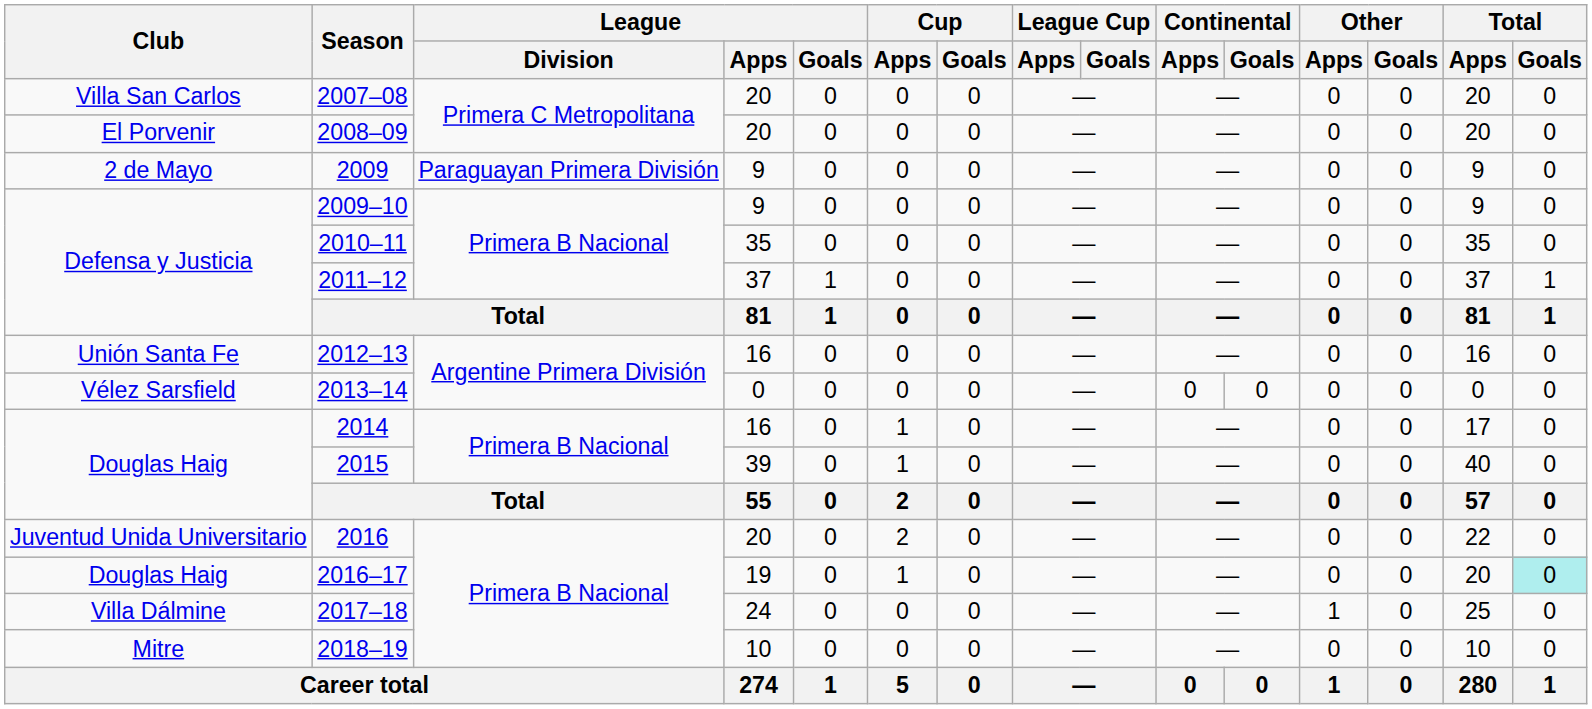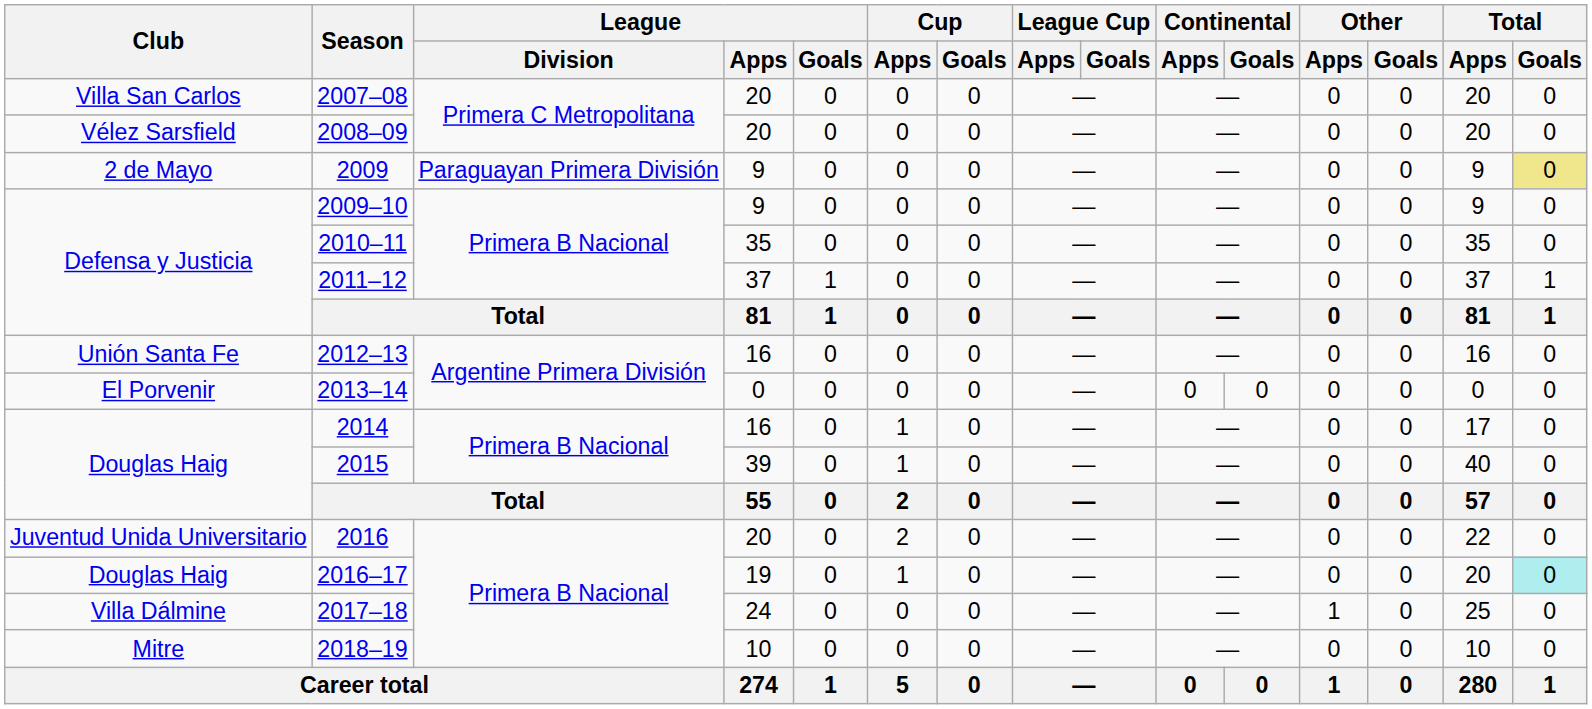 <table class="wikitable" style="text-align:center">
 <tr>
 <th rowspan="2">Club</th>
 <th rowspan="2">Season</th>
 <th colspan="3">League</th>
 <th colspan="2">Cup</th>
 <th colspan="2">League Cup</th>
 <th colspan="2">Continental</th>
 <th colspan="2">Other</th>
 <th colspan="2">Total</th>
 </tr>
 <tr>
 <th>Division</th>
 <th>Apps</th>
 <th>Goals</th>
 <th>Apps</th>
 <th>Goals</th>
 <th>Apps</th>
 <th>Goals</th>
 <th>Apps</th>
 <th>Goals</th>
 <th>Apps</th>
 <th>Goals</th>
 <th>Apps</th>
 <th>Goals</th>
 </tr>
 <tr>
 <td rowspan="1"><a href='#'>Villa San Carlos</a></td>
 <td><a href='#'>2007–08</a></td>
 <td rowspan="2"><a href='#'>Primera C Metropolitana</a></td>
 <td>20</td>
 <td>0</td>
 <td>0</td>
 <td>0</td>
 <td colspan="2">—</td>
 <td colspan="2">—</td>
 <td>0</td>
 <td>0</td>
 <td>20</td>
 <td>0</td>
 </tr>
 <tr>
-<td rowspan="1"><a href='#'>El Porvenir</a></td>
+<td rowspan="1"><a href='#'>Vélez Sarsfield</a></td>
 <td><a href='#'>2008–09</a></td>
 <td>20</td>
 <td>0</td>
 <td>0</td>
 <td>0</td>
 <td colspan="2">—</td>
 <td colspan="2">—</td>
 <td>0</td>
 <td>0</td>
 <td>20</td>
 <td>0</td>
 </tr>
 <tr>
 <td rowspan="1"><a href='#'>2 de Mayo</a></td>
 <td><a href='#'>2009</a></td>
 <td rowspan="1"><a href='#'>Paraguayan Primera División</a></td>
 <td>9</td>
 <td>0</td>
 <td>0</td>
 <td>0</td>
 <td colspan="2">—</td>
 <td colspan="2">—</td>
 <td>0</td>
 <td>0</td>
 <td>9</td>
-<td>0</td>
+<td style="background: khaki;">0</td>
 </tr>
 <tr>
 <td rowspan="4"><a href='#'>Defensa y Justicia</a></td>
 <td><a href='#'>2009–10</a></td>
 <td rowspan="3"><a href='#'>Primera B Nacional</a></td>
 <td>9</td>
 <td>0</td>
 <td>0</td>
 <td>0</td>
 <td colspan="2">—</td>
 <td colspan="2">—</td>
 <td>0</td>
 <td>0</td>
 <td>9</td>
 <td>0</td>
 </tr>
 <tr>
 <td><a href='#'>2010–11</a></td>
 <td>35</td>
 <td>0</td>
 <td>0</td>
 <td>0</td>
 <td colspan="2">—</td>
 <td colspan="2">—</td>
 <td>0</td>
 <td>0</td>
 <td>35</td>
 <td>0</td>
 </tr>
 <tr>
 <td><a href='#'>2011–12</a></td>
 <td>37</td>
 <td>1</td>
 <td>0</td>
 <td>0</td>
 <td colspan="2">—</td>
 <td colspan="2">—</td>
 <td>0</td>
 <td>0</td>
 <td>37</td>
 <td>1</td>
 </tr>
 <tr>
 <th colspan="2">Total</th>
 <th>81</th>
 <th>1</th>
 <th>0</th>
 <th>0</th>
 <th colspan="2">—</th>
 <th colspan="2">—</th>
 <th>0</th>
 <th>0</th>
 <th>81</th>
 <th>1</th>
 </tr>
 <tr>
 <td rowspan="1"><a href='#'>Unión Santa Fe</a></td>
 <td><a href='#'>2012–13</a></td>
 <td rowspan="2"><a href='#'>Argentine Primera División</a></td>
 <td>16</td>
 <td>0</td>
 <td>0</td>
 <td>0</td>
 <td colspan="2">—</td>
 <td colspan="2">—</td>
 <td>0</td>
 <td>0</td>
 <td>16</td>
 <td>0</td>
 </tr>
 <tr>
-<td rowspan="1"><a href='#'>Vélez Sarsfield</a></td>
+<td rowspan="1"><a href='#'>El Porvenir</a></td>
 <td><a href='#'>2013–14</a></td>
 <td>0</td>
 <td>0</td>
 <td>0</td>
 <td>0</td>
 <td colspan="2">—</td>
 <td>0</td>
 <td>0</td>
 <td>0</td>
 <td>0</td>
 <td>0</td>
 <td>0</td>
 </tr>
 <tr>
 <td rowspan="3"><a href='#'>Douglas Haig</a></td>
 <td><a href='#'>2014</a></td>
 <td rowspan="2"><a href='#'>Primera B Nacional</a></td>
 <td>16</td>
 <td>0</td>
 <td>1</td>
 <td>0</td>
 <td colspan="2">—</td>
 <td colspan="2">—</td>
 <td>0</td>
 <td>0</td>
 <td>17</td>
 <td>0</td>
 </tr>
 <tr>
 <td><a href='#'>2015</a></td>
 <td>39</td>
 <td>0</td>
 <td>1</td>
 <td>0</td>
 <td colspan="2">—</td>
 <td colspan="2">—</td>
 <td>0</td>
 <td>0</td>
 <td>40</td>
 <td>0</td>
 </tr>
 <tr>
 <th colspan="2">Total</th>
 <th>55</th>
 <th>0</th>
 <th>2</th>
 <th>0</th>
 <th colspan="2">—</th>
 <th colspan="2">—</th>
 <th>0</th>
 <th>0</th>
 <th>57</th>
 <th>0</th>
 </tr>
 <tr>
 <td rowspan="1"><a href='#'>Juventud Unida Universitario</a></td>
 <td><a href='#'>2016</a></td>
 <td rowspan="4"><a href='#'>Primera B Nacional</a></td>
 <td>20</td>
 <td>0</td>
 <td>2</td>
 <td>0</td>
 <td colspan="2">—</td>
 <td colspan="2">—</td>
 <td>0</td>
 <td>0</td>
 <td>22</td>
 <td>0</td>
 </tr>
 <tr>
 <td rowspan="1"><a href='#'>Douglas Haig</a></td>
 <td><a href='#'>2016–17</a></td>
 <td>19</td>
 <td>0</td>
 <td>1</td>
 <td>0</td>
 <td colspan="2">—</td>
 <td colspan="2">—</td>
 <td>0</td>
 <td>0</td>
 <td>20</td>
 <td style="background: paleturquoise;">0</td>
 </tr>
 <tr>
 <td rowspan="1"><a href='#'>Villa Dálmine</a></td>
 <td><a href='#'>2017–18</a></td>
 <td>24</td>
 <td>0</td>
 <td>0</td>
 <td>0</td>
 <td colspan="2">—</td>
 <td colspan="2">—</td>
 <td>1</td>
 <td>0</td>
 <td>25</td>
 <td>0</td>
 </tr>
 <tr>
 <td rowspan="1"><a href='#'>Mitre</a></td>
 <td><a href='#'>2018–19</a></td>
 <td>10</td>
 <td>0</td>
 <td>0</td>
 <td>0</td>
 <td colspan="2">—</td>
 <td colspan="2">—</td>
 <td>0</td>
 <td>0</td>
 <td>10</td>
 <td>0</td>
 </tr>
 <tr>
 <th colspan="3">Career total</th>
 <th>274</th>
 <th>1</th>
 <th>5</th>
 <th>0</th>
 <th colspan="2">—</th>
 <th>0</th>
 <th>0</th>
 <th>1</th>
 <th>0</th>
 <th>280</th>
 <th>1</th>
 </tr>
 </table>
